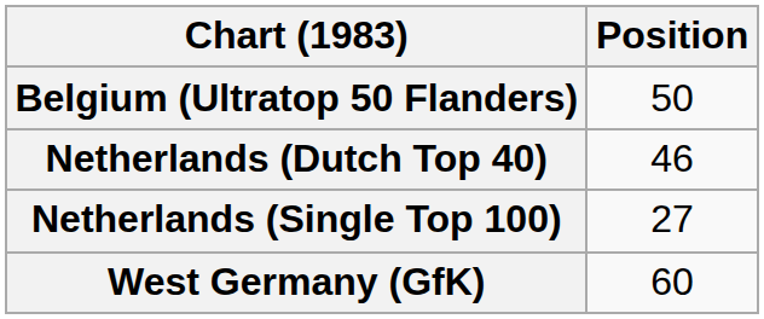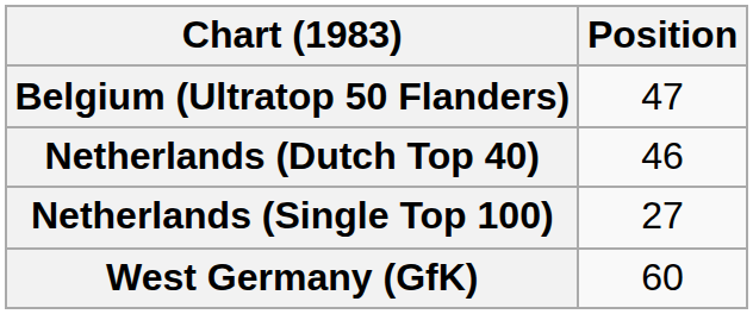 <table class="wikitable sortable plainrowheaders" style="text-align:center">
 <tr>
 <th>Chart (1983)</th>
 <th>Position</th>
 </tr>
 <tr>
 <th scope="row">Belgium (Ultratop 50 Flanders)</th>
-<td>50</td>
+<td>47</td>
 </tr>
 <tr>
 <th scope="row">Netherlands (Dutch Top 40)</th>
 <td>46</td>
 </tr>
 <tr>
 <th scope="row">Netherlands (Single Top 100)</th>
 <td>27</td>
 </tr>
 <tr>
 <th scope="row">West Germany (GfK)</th>
 <td>60</td>
 </tr>
 </table>
